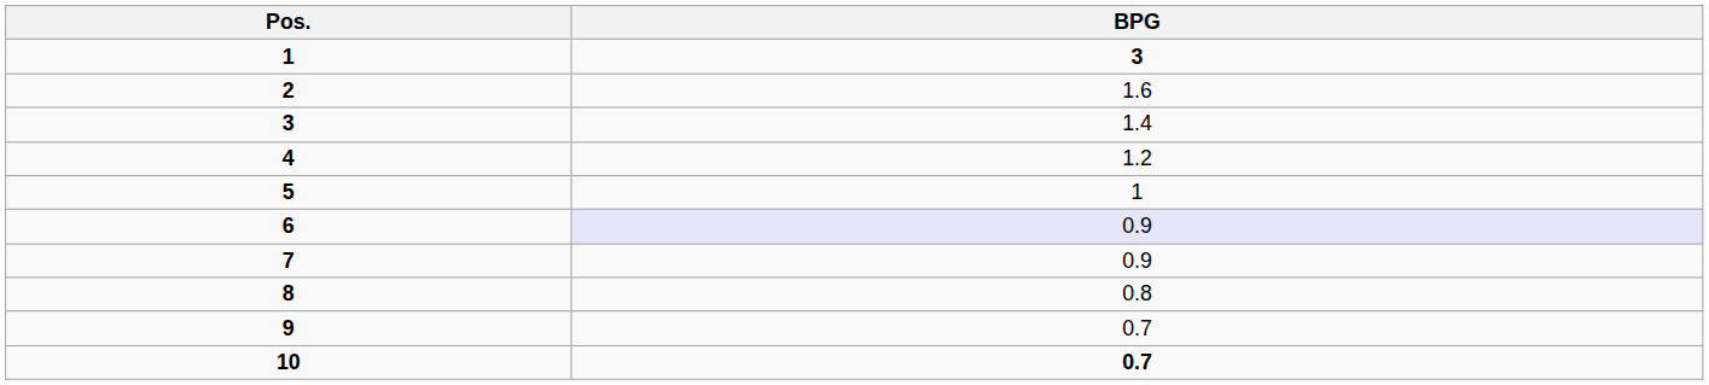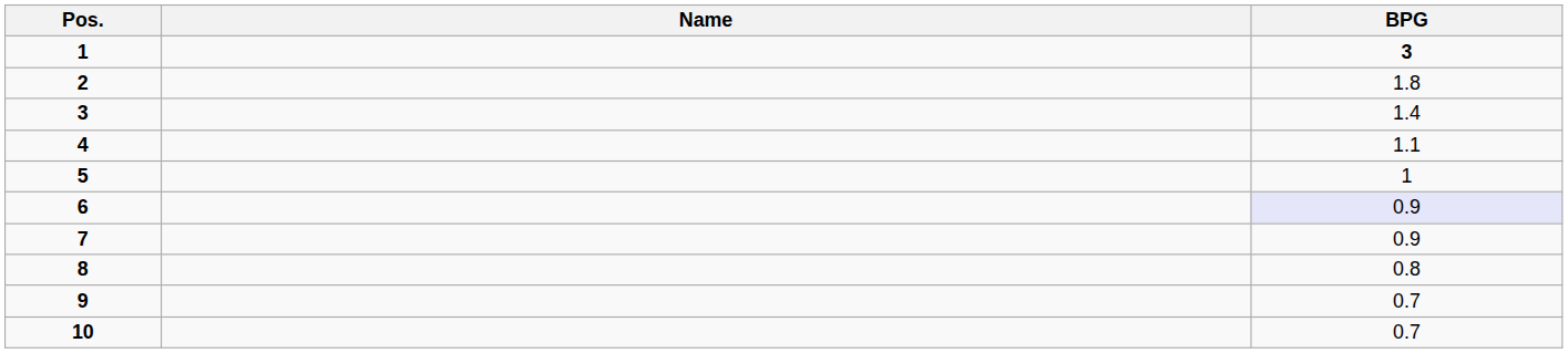 <table class="wikitable" style="width:80%;">
 <tr>
 <th style="width:10%;">Pos.</th>
+<th style="width:70%;">Name</th>
 <th style="width:20%;">BPG</th>
 </tr>
 <tr>
 <td align=center><strong>1</strong></td>
+<td><strong></strong></td>
 <td align=center><strong>3</strong></td>
 </tr>
 <tr>
 <td align=center><strong>2</strong></td>
-<td align=center>1.6</td>
+<td></td>
+<td align=center>1.8</td>
 </tr>
 <tr>
 <td align=center><strong>3</strong></td>
+<td></td>
 <td align=center>1.4</td>
 </tr>
 <tr>
 <td align=center><strong>4</strong></td>
-<td align=center>1.2</td>
+<td></td>
+<td align=center>1.1</td>
 </tr>
 <tr>
 <td align=center><strong>5</strong></td>
+<td></td>
 <td align=center>1</td>
 </tr>
 <tr>
 <td align=center><strong>6</strong></td>
+<td></td>
 <td align=center style="background: lavender;">0.9</td>
 </tr>
 <tr>
 <td align=center><strong>7</strong></td>
+<td></td>
 <td align=center>0.9</td>
 </tr>
 <tr>
 <td align=center><strong>8</strong></td>
+<td></td>
 <td align=center>0.8</td>
 </tr>
 <tr>
 <td align=center><strong>9</strong></td>
+<td></td>
 <td align=center>0.7</td>
 </tr>
 <tr>
 <td align=center><strong>10</strong></td>
-<td align=center><strong>0.7</strong></td>
+<td></td>
+<td align=center>0.7</td>
 </tr>
 </table>
